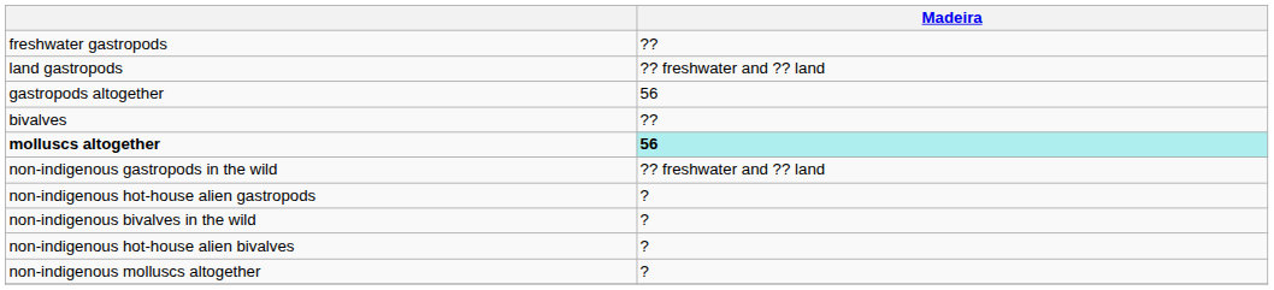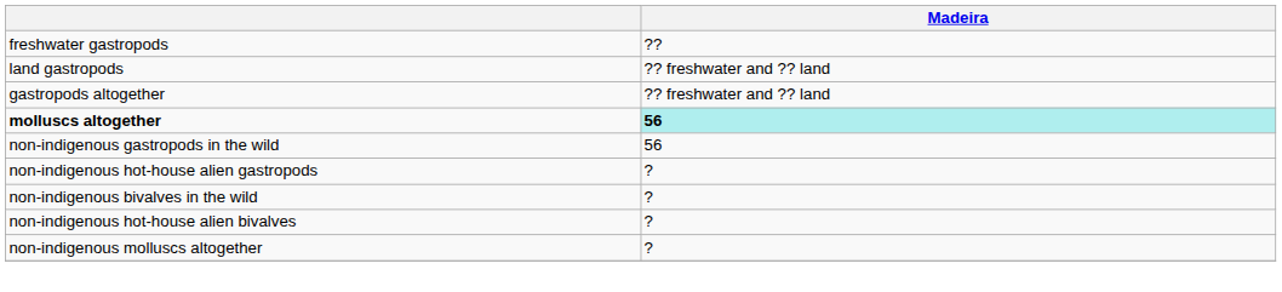 <table width=100% class="wikitable">
 <tr>
 <th width=25%></th>
 <th width=25%><a href='#'>Madeira</a></th>
 </tr>
 <tr>
 <td>freshwater gastropods</td>
 <td>??</td>
 </tr>
 <tr>
 <td>land gastropods</td>
 <td>?? freshwater and ?? land</td>
 </tr>
 <tr>
 <td>gastropods altogether</td>
-<td>56</td>
-</tr>
-<tr>
-<td>bivalves</td>
-<td>??</td>
+<td>?? freshwater and ?? land</td>
 </tr>
 <tr>
 <td><strong>molluscs altogether</strong></td>
 <td style="background: paleturquoise;"><strong>56</strong></td>
 </tr>
 <tr>
 <td>non-indigenous gastropods in the wild</td>
-<td>?? freshwater and ?? land</td>
+<td>56</td>
 </tr>
 <tr>
 <td>non-indigenous hot-house alien gastropods</td>
 <td>?</td>
 </tr>
 <tr>
 <td>non-indigenous bivalves in the wild</td>
 <td>?</td>
 </tr>
 <tr>
 <td>non-indigenous hot-house alien bivalves</td>
 <td>?</td>
 </tr>
 <tr>
 <td>non-indigenous molluscs altogether</td>
 <td>?</td>
 </tr>
 <tr>
 </tr>
 </table>
